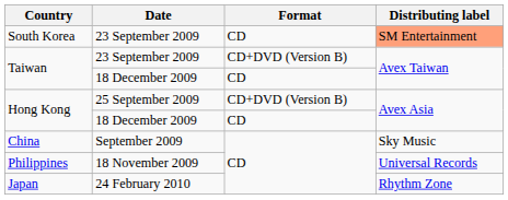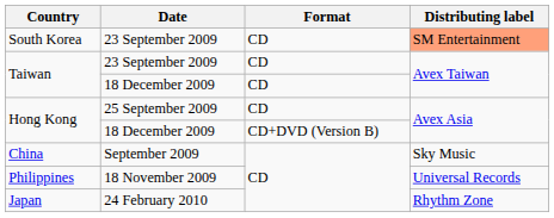 <table class="wikitable" style="width:600px">
 <tr>
 <th>Country</th>
 <th>Date</th>
 <th>Format</th>
 <th>Distributing label</th>
 </tr>
 <tr>
 <td>South Korea</td>
 <td>23 September 2009</td>
 <td>CD</td>
 <td style="background: lightsalmon;">SM Entertainment</td>
 </tr>
 <tr>
 <td rowspan=2>Taiwan</td>
 <td>23 September 2009</td>
-<td>CD+DVD (Version B)</td>
+<td>CD</td>
 <td rowspan=2><a href='#'>Avex Taiwan</a></td>
 </tr>
 <tr>
 <td>18 December 2009</td>
 <td>CD</td>
 </tr>
 <tr>
 <td rowspan=2>Hong Kong</td>
 <td>25 September 2009</td>
-<td>CD+DVD (Version B)</td>
+<td>CD</td>
 <td rowspan=2><a href='#'>Avex Asia</a></td>
 </tr>
 <tr>
 <td>18 December 2009</td>
-<td>CD</td>
+<td>CD+DVD (Version B)</td>
 </tr>
 <tr>
 <td><a href='#'>China</a></td>
 <td>September 2009</td>
 <td rowspan=3>CD</td>
 <td>Sky Music</td>
 </tr>
 <tr>
 <td><a href='#'>Philippines</a></td>
 <td>18 November 2009</td>
 <td><a href='#'>Universal Records</a></td>
 </tr>
 <tr>
 <td><a href='#'>Japan</a></td>
 <td>24 February 2010</td>
 <td><a href='#'>Rhythm Zone</a></td>
 </tr>
 </table>
